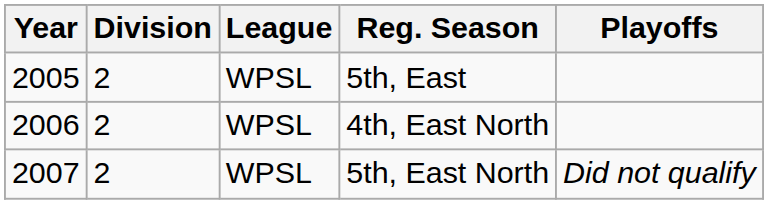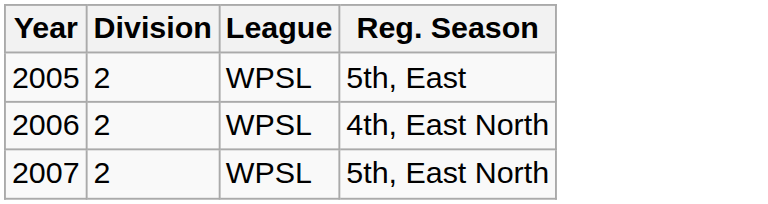 <table class="wikitable">
 <tr>
 <th>Year</th>
 <th>Division</th>
 <th>League</th>
 <th>Reg. Season</th>
-<th>Playoffs</th>
 </tr>
 <tr>
 <td>2005</td>
 <td>2</td>
 <td>WPSL</td>
 <td>5th, East</td>
-<td></td>
 </tr>
 <tr>
 <td>2006</td>
 <td>2</td>
 <td>WPSL</td>
 <td>4th, East North</td>
-<td></td>
 </tr>
 <tr>
 <td>2007</td>
 <td>2</td>
 <td>WPSL</td>
 <td>5th, East North</td>
-<td><em>Did not qualify</em></td>
 </tr>
 </table>
